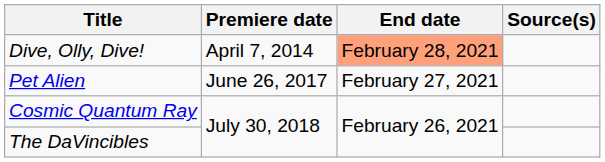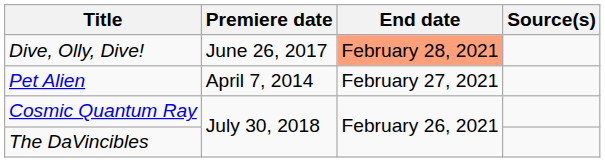 <table class="wikitable sortable">
 <tr>
 <th>Title</th>
 <th>Premiere date</th>
 <th>End date</th>
 <th>Source(s)</th>
 </tr>
 <tr>
 <td><em>Dive, Olly, Dive!</em></td>
-<td>April 7, 2014</td>
+<td>June 26, 2017</td>
 <td style="background: lightsalmon;">February 28, 2021</td>
 <td></td>
 </tr>
 <tr>
 <td><em><a href='#'>Pet Alien</a></em></td>
-<td>June 26, 2017</td>
+<td>April 7, 2014</td>
 <td>February 27, 2021</td>
 <td></td>
 </tr>
 <tr>
 <td><em><a href='#'>Cosmic Quantum Ray</a></em></td>
 <td rowspan=2>July 30, 2018</td>
 <td rowspan=2>February 26, 2021</td>
 <td></td>
 </tr>
 <tr>
 <td><em>The DaVincibles</em></td>
 <td></td>
 </tr>
 </table>
